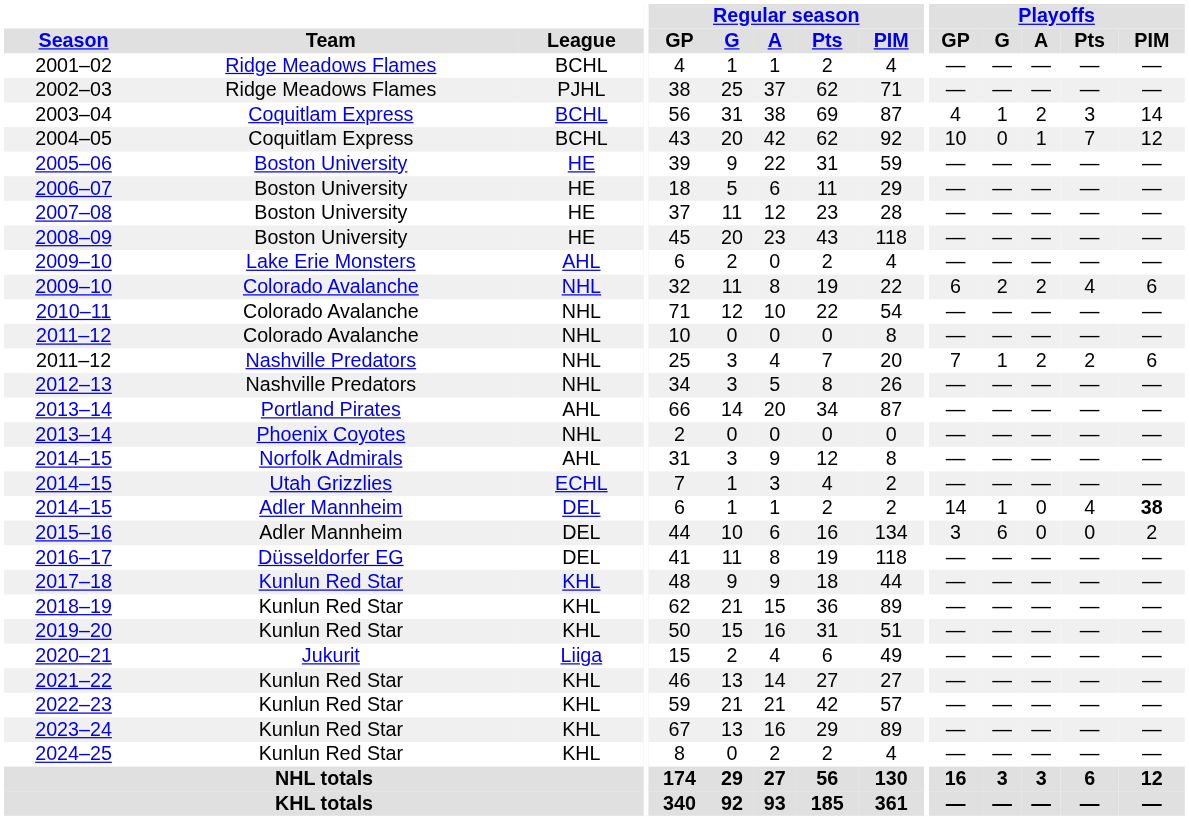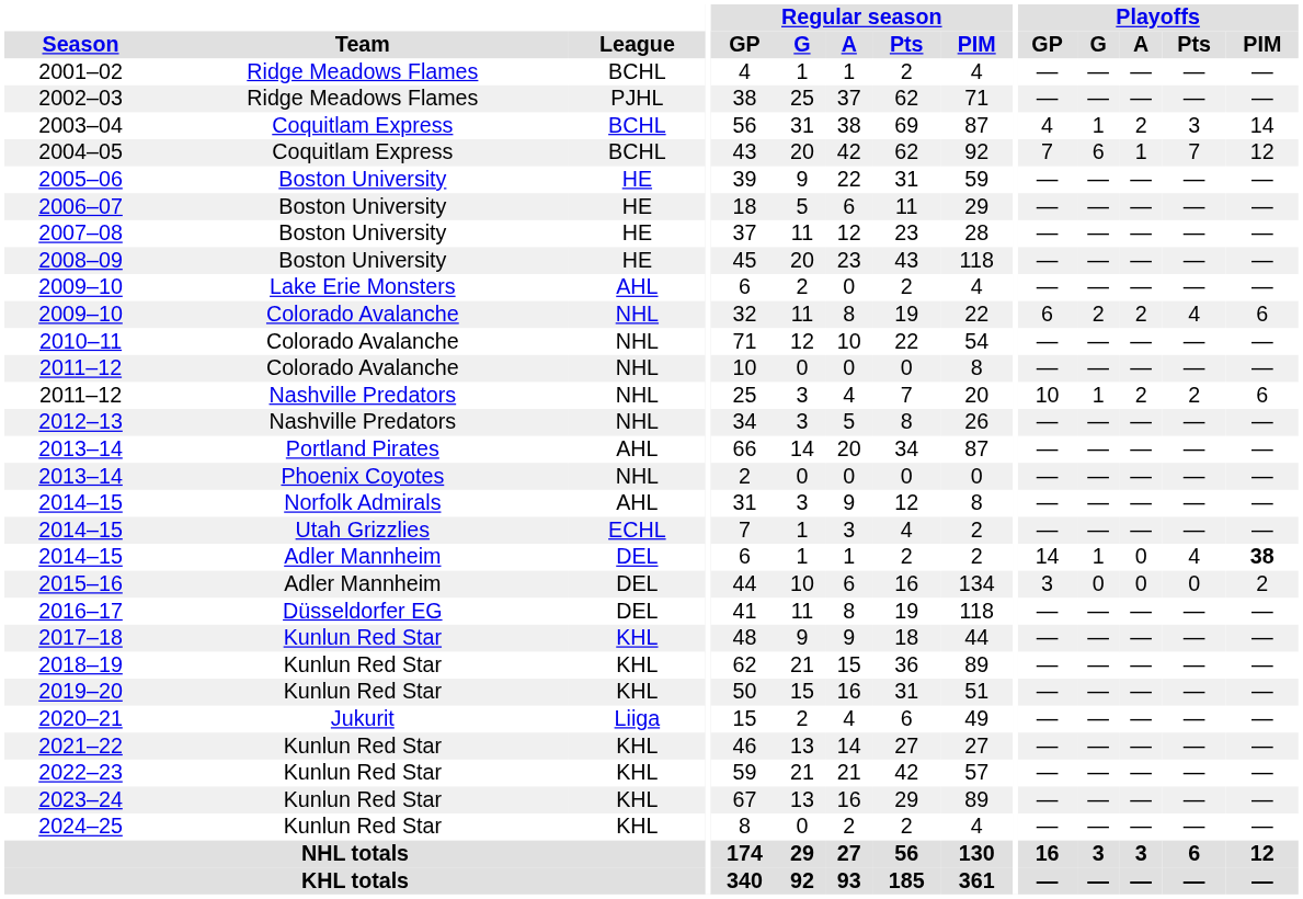 <table border="0" cellpadding="1" cellspacing="0" style="text-align:center; width:60em">
 <tr bgcolor="#e0e0e0">
 <th colspan="3" bgcolor="#ffffff"></th>
 <th rowspan="99" bgcolor="#ffffff"></th>
 <th colspan="5"><a href='#'>Regular season</a></th>
 <th rowspan="99" bgcolor="#ffffff"></th>
 <th colspan="5"><a href='#'>Playoffs</a></th>
 </tr>
 <tr bgcolor="#e0e0e0">
 <th><a href='#'>Season</a></th>
 <th>Team</th>
 <th>League</th>
 <th>GP</th>
 <th><a href='#'>G</a></th>
 <th><a href='#'>A</a></th>
 <th><a href='#'>Pts</a></th>
 <th><a href='#'>PIM</a></th>
 <th>GP</th>
 <th>G</th>
 <th>A</th>
 <th>Pts</th>
 <th>PIM</th>
 </tr>
 <tr>
 <td>2001–02</td>
 <td><a href='#'>Ridge Meadows Flames</a></td>
 <td>BCHL</td>
 <td>4</td>
 <td>1</td>
 <td>1</td>
 <td>2</td>
 <td>4</td>
 <td>—</td>
 <td>—</td>
 <td>—</td>
 <td>—</td>
 <td>—</td>
 </tr>
 <tr style="background:#f0f0f0;">
 <td>2002–03</td>
 <td>Ridge Meadows Flames</td>
 <td>PJHL</td>
 <td>38</td>
 <td>25</td>
 <td>37</td>
 <td>62</td>
 <td>71</td>
 <td>—</td>
 <td>—</td>
 <td>—</td>
 <td>—</td>
 <td>—</td>
 </tr>
 <tr>
 <td>2003–04</td>
 <td><a href='#'>Coquitlam Express</a></td>
 <td><a href='#'>BCHL</a></td>
 <td>56</td>
 <td>31</td>
 <td>38</td>
 <td>69</td>
 <td>87</td>
 <td>4</td>
 <td>1</td>
 <td>2</td>
 <td>3</td>
 <td>14</td>
 </tr>
 <tr style="background:#f0f0f0;">
 <td>2004–05</td>
 <td>Coquitlam Express</td>
 <td>BCHL</td>
 <td>43</td>
 <td>20</td>
 <td>42</td>
 <td>62</td>
 <td>92</td>
-<td>10</td>
-<td>0</td>
+<td>7</td>
+<td>6</td>
 <td>1</td>
 <td>7</td>
 <td>12</td>
 </tr>
 <tr>
 <td><a href='#'>2005–06</a></td>
 <td><a href='#'>Boston University</a></td>
 <td><a href='#'>HE</a></td>
 <td>39</td>
 <td>9</td>
 <td>22</td>
 <td>31</td>
 <td>59</td>
 <td>—</td>
 <td>—</td>
 <td>—</td>
 <td>—</td>
 <td>—</td>
 </tr>
 <tr style="background:#f0f0f0;">
 <td><a href='#'>2006–07</a></td>
 <td>Boston University</td>
 <td>HE</td>
 <td>18</td>
 <td>5</td>
 <td>6</td>
 <td>11</td>
 <td>29</td>
 <td>—</td>
 <td>—</td>
 <td>—</td>
 <td>—</td>
 <td>—</td>
 </tr>
 <tr>
 <td><a href='#'>2007–08</a></td>
 <td>Boston University</td>
 <td>HE</td>
 <td>37</td>
 <td>11</td>
 <td>12</td>
 <td>23</td>
 <td>28</td>
 <td>—</td>
 <td>—</td>
 <td>—</td>
 <td>—</td>
 <td>—</td>
 </tr>
 <tr style="background:#f0f0f0;">
 <td><a href='#'>2008–09</a></td>
 <td>Boston University</td>
 <td>HE</td>
 <td>45</td>
 <td>20</td>
 <td>23</td>
 <td>43</td>
 <td>118</td>
 <td>—</td>
 <td>—</td>
 <td>—</td>
 <td>—</td>
 <td>—</td>
 </tr>
 <tr>
 <td><a href='#'>2009–10</a></td>
 <td><a href='#'>Lake Erie Monsters</a></td>
 <td><a href='#'>AHL</a></td>
 <td>6</td>
 <td>2</td>
 <td>0</td>
 <td>2</td>
 <td>4</td>
 <td>—</td>
 <td>—</td>
 <td>—</td>
 <td>—</td>
 <td>—</td>
 </tr>
 <tr style="background:#f0f0f0;">
 <td><a href='#'>2009–10</a></td>
 <td><a href='#'>Colorado Avalanche</a></td>
 <td><a href='#'>NHL</a></td>
 <td>32</td>
 <td>11</td>
 <td>8</td>
 <td>19</td>
 <td>22</td>
 <td>6</td>
 <td>2</td>
 <td>2</td>
 <td>4</td>
 <td>6</td>
 </tr>
 <tr>
 <td><a href='#'>2010–11</a></td>
 <td>Colorado Avalanche</td>
 <td>NHL</td>
 <td>71</td>
 <td>12</td>
 <td>10</td>
 <td>22</td>
 <td>54</td>
 <td>—</td>
 <td>—</td>
 <td>—</td>
 <td>—</td>
 <td>—</td>
 </tr>
 <tr style="background:#f0f0f0;">
 <td><a href='#'>2011–12</a></td>
 <td>Colorado Avalanche</td>
 <td>NHL</td>
 <td>10</td>
 <td>0</td>
 <td>0</td>
 <td>0</td>
 <td>8</td>
 <td>—</td>
 <td>—</td>
 <td>—</td>
 <td>—</td>
 <td>—</td>
 </tr>
 <tr>
 <td>2011–12</td>
 <td><a href='#'>Nashville Predators</a></td>
 <td>NHL</td>
 <td>25</td>
 <td>3</td>
 <td>4</td>
 <td>7</td>
 <td>20</td>
-<td>7</td>
+<td>10</td>
 <td>1</td>
 <td>2</td>
 <td>2</td>
 <td>6</td>
 </tr>
 <tr style="background:#f0f0f0;">
 <td><a href='#'>2012–13</a></td>
 <td>Nashville Predators</td>
 <td>NHL</td>
 <td>34</td>
 <td>3</td>
 <td>5</td>
 <td>8</td>
 <td>26</td>
 <td>—</td>
 <td>—</td>
 <td>—</td>
 <td>—</td>
 <td>—</td>
 </tr>
 <tr>
 <td><a href='#'>2013–14</a></td>
 <td><a href='#'>Portland Pirates</a></td>
 <td>AHL</td>
 <td>66</td>
 <td>14</td>
 <td>20</td>
 <td>34</td>
 <td>87</td>
 <td>—</td>
 <td>—</td>
 <td>—</td>
 <td>—</td>
 <td>—</td>
 </tr>
 <tr style="background:#f0f0f0;">
 <td><a href='#'>2013–14</a></td>
 <td><a href='#'>Phoenix Coyotes</a></td>
 <td>NHL</td>
 <td>2</td>
 <td>0</td>
 <td>0</td>
 <td>0</td>
 <td>0</td>
 <td>—</td>
 <td>—</td>
 <td>—</td>
 <td>—</td>
 <td>—</td>
 </tr>
 <tr>
 <td><a href='#'>2014–15</a></td>
 <td><a href='#'>Norfolk Admirals</a></td>
 <td>AHL</td>
 <td>31</td>
 <td>3</td>
 <td>9</td>
 <td>12</td>
 <td>8</td>
 <td>—</td>
 <td>—</td>
 <td>—</td>
 <td>—</td>
 <td>—</td>
 </tr>
 <tr style="background:#f0f0f0;">
 <td><a href='#'>2014–15</a></td>
 <td><a href='#'>Utah Grizzlies</a></td>
 <td><a href='#'>ECHL</a></td>
 <td>7</td>
 <td>1</td>
 <td>3</td>
 <td>4</td>
 <td>2</td>
 <td>—</td>
 <td>—</td>
 <td>—</td>
 <td>—</td>
 <td>—</td>
 </tr>
 <tr>
 <td><a href='#'>2014–15</a></td>
 <td><a href='#'>Adler Mannheim</a></td>
 <td><a href='#'>DEL</a></td>
 <td>6</td>
 <td>1</td>
 <td>1</td>
 <td>2</td>
 <td>2</td>
 <td>14</td>
 <td>1</td>
 <td>0</td>
 <td>4</td>
 <td><strong>38</strong></td>
 </tr>
 <tr style="background:#f0f0f0;">
 <td><a href='#'>2015–16</a></td>
 <td>Adler Mannheim</td>
 <td>DEL</td>
 <td>44</td>
 <td>10</td>
 <td>6</td>
 <td>16</td>
 <td>134</td>
 <td>3</td>
-<td>6</td>
+<td>0</td>
 <td>0</td>
 <td>0</td>
 <td>2</td>
 </tr>
 <tr>
 <td><a href='#'>2016–17</a></td>
 <td><a href='#'>Düsseldorfer EG</a></td>
 <td>DEL</td>
 <td>41</td>
 <td>11</td>
 <td>8</td>
 <td>19</td>
 <td>118</td>
 <td>—</td>
 <td>—</td>
 <td>—</td>
 <td>—</td>
 <td>—</td>
 </tr>
 <tr style="background:#f0f0f0;">
 <td><a href='#'>2017–18</a></td>
 <td><a href='#'>Kunlun Red Star</a></td>
 <td><a href='#'>KHL</a></td>
 <td>48</td>
 <td>9</td>
 <td>9</td>
 <td>18</td>
 <td>44</td>
 <td>—</td>
 <td>—</td>
 <td>—</td>
 <td>—</td>
 <td>—</td>
 </tr>
 <tr>
 <td><a href='#'>2018–19</a></td>
 <td>Kunlun Red Star</td>
 <td>KHL</td>
 <td>62</td>
 <td>21</td>
 <td>15</td>
 <td>36</td>
 <td>89</td>
 <td>—</td>
 <td>—</td>
 <td>—</td>
 <td>—</td>
 <td>—</td>
 </tr>
 <tr style="background:#f0f0f0;">
 <td><a href='#'>2019–20</a></td>
 <td>Kunlun Red Star</td>
 <td>KHL</td>
 <td>50</td>
 <td>15</td>
 <td>16</td>
 <td>31</td>
 <td>51</td>
 <td>—</td>
 <td>—</td>
 <td>—</td>
 <td>—</td>
 <td>—</td>
 </tr>
 <tr>
 <td><a href='#'>2020–21</a></td>
 <td><a href='#'>Jukurit</a></td>
 <td><a href='#'>Liiga</a></td>
 <td>15</td>
 <td>2</td>
 <td>4</td>
 <td>6</td>
 <td>49</td>
 <td>—</td>
 <td>—</td>
 <td>—</td>
 <td>—</td>
 <td>—</td>
 </tr>
 <tr style="background:#f0f0f0;">
 <td><a href='#'>2021–22</a></td>
 <td>Kunlun Red Star</td>
 <td>KHL</td>
 <td>46</td>
 <td>13</td>
 <td>14</td>
 <td>27</td>
 <td>27</td>
 <td>—</td>
 <td>—</td>
 <td>—</td>
 <td>—</td>
 <td>—</td>
 </tr>
 <tr>
 <td><a href='#'>2022–23</a></td>
 <td>Kunlun Red Star</td>
 <td>KHL</td>
 <td>59</td>
 <td>21</td>
 <td>21</td>
 <td>42</td>
 <td>57</td>
 <td>—</td>
 <td>—</td>
 <td>—</td>
 <td>—</td>
 <td>—</td>
 </tr>
 <tr style="background:#f0f0f0;">
 <td><a href='#'>2023–24</a></td>
 <td>Kunlun Red Star</td>
 <td>KHL</td>
 <td>67</td>
 <td>13</td>
 <td>16</td>
 <td>29</td>
 <td>89</td>
 <td>—</td>
 <td>—</td>
 <td>—</td>
 <td>—</td>
 <td>—</td>
 </tr>
 <tr>
 <td><a href='#'>2024–25</a></td>
 <td>Kunlun Red Star</td>
 <td>KHL</td>
 <td>8</td>
 <td>0</td>
 <td>2</td>
 <td>2</td>
 <td>4</td>
 <td>—</td>
 <td>—</td>
 <td>—</td>
 <td>—</td>
 <td>—</td>
 </tr>
 <tr bgcolor="#e0e0e0">
 <th colspan="3">NHL totals</th>
 <th>174</th>
 <th>29</th>
 <th>27</th>
 <th>56</th>
 <th>130</th>
 <th>16</th>
 <th>3</th>
 <th>3</th>
 <th>6</th>
 <th>12</th>
 </tr>
 <tr bgcolor="#e0e0e0">
 <th colspan="3">KHL totals</th>
 <th>340</th>
 <th>92</th>
 <th>93</th>
 <th>185</th>
 <th>361</th>
 <th>—</th>
 <th>—</th>
 <th>—</th>
 <th>—</th>
 <th>—</th>
 </tr>
 </table>
